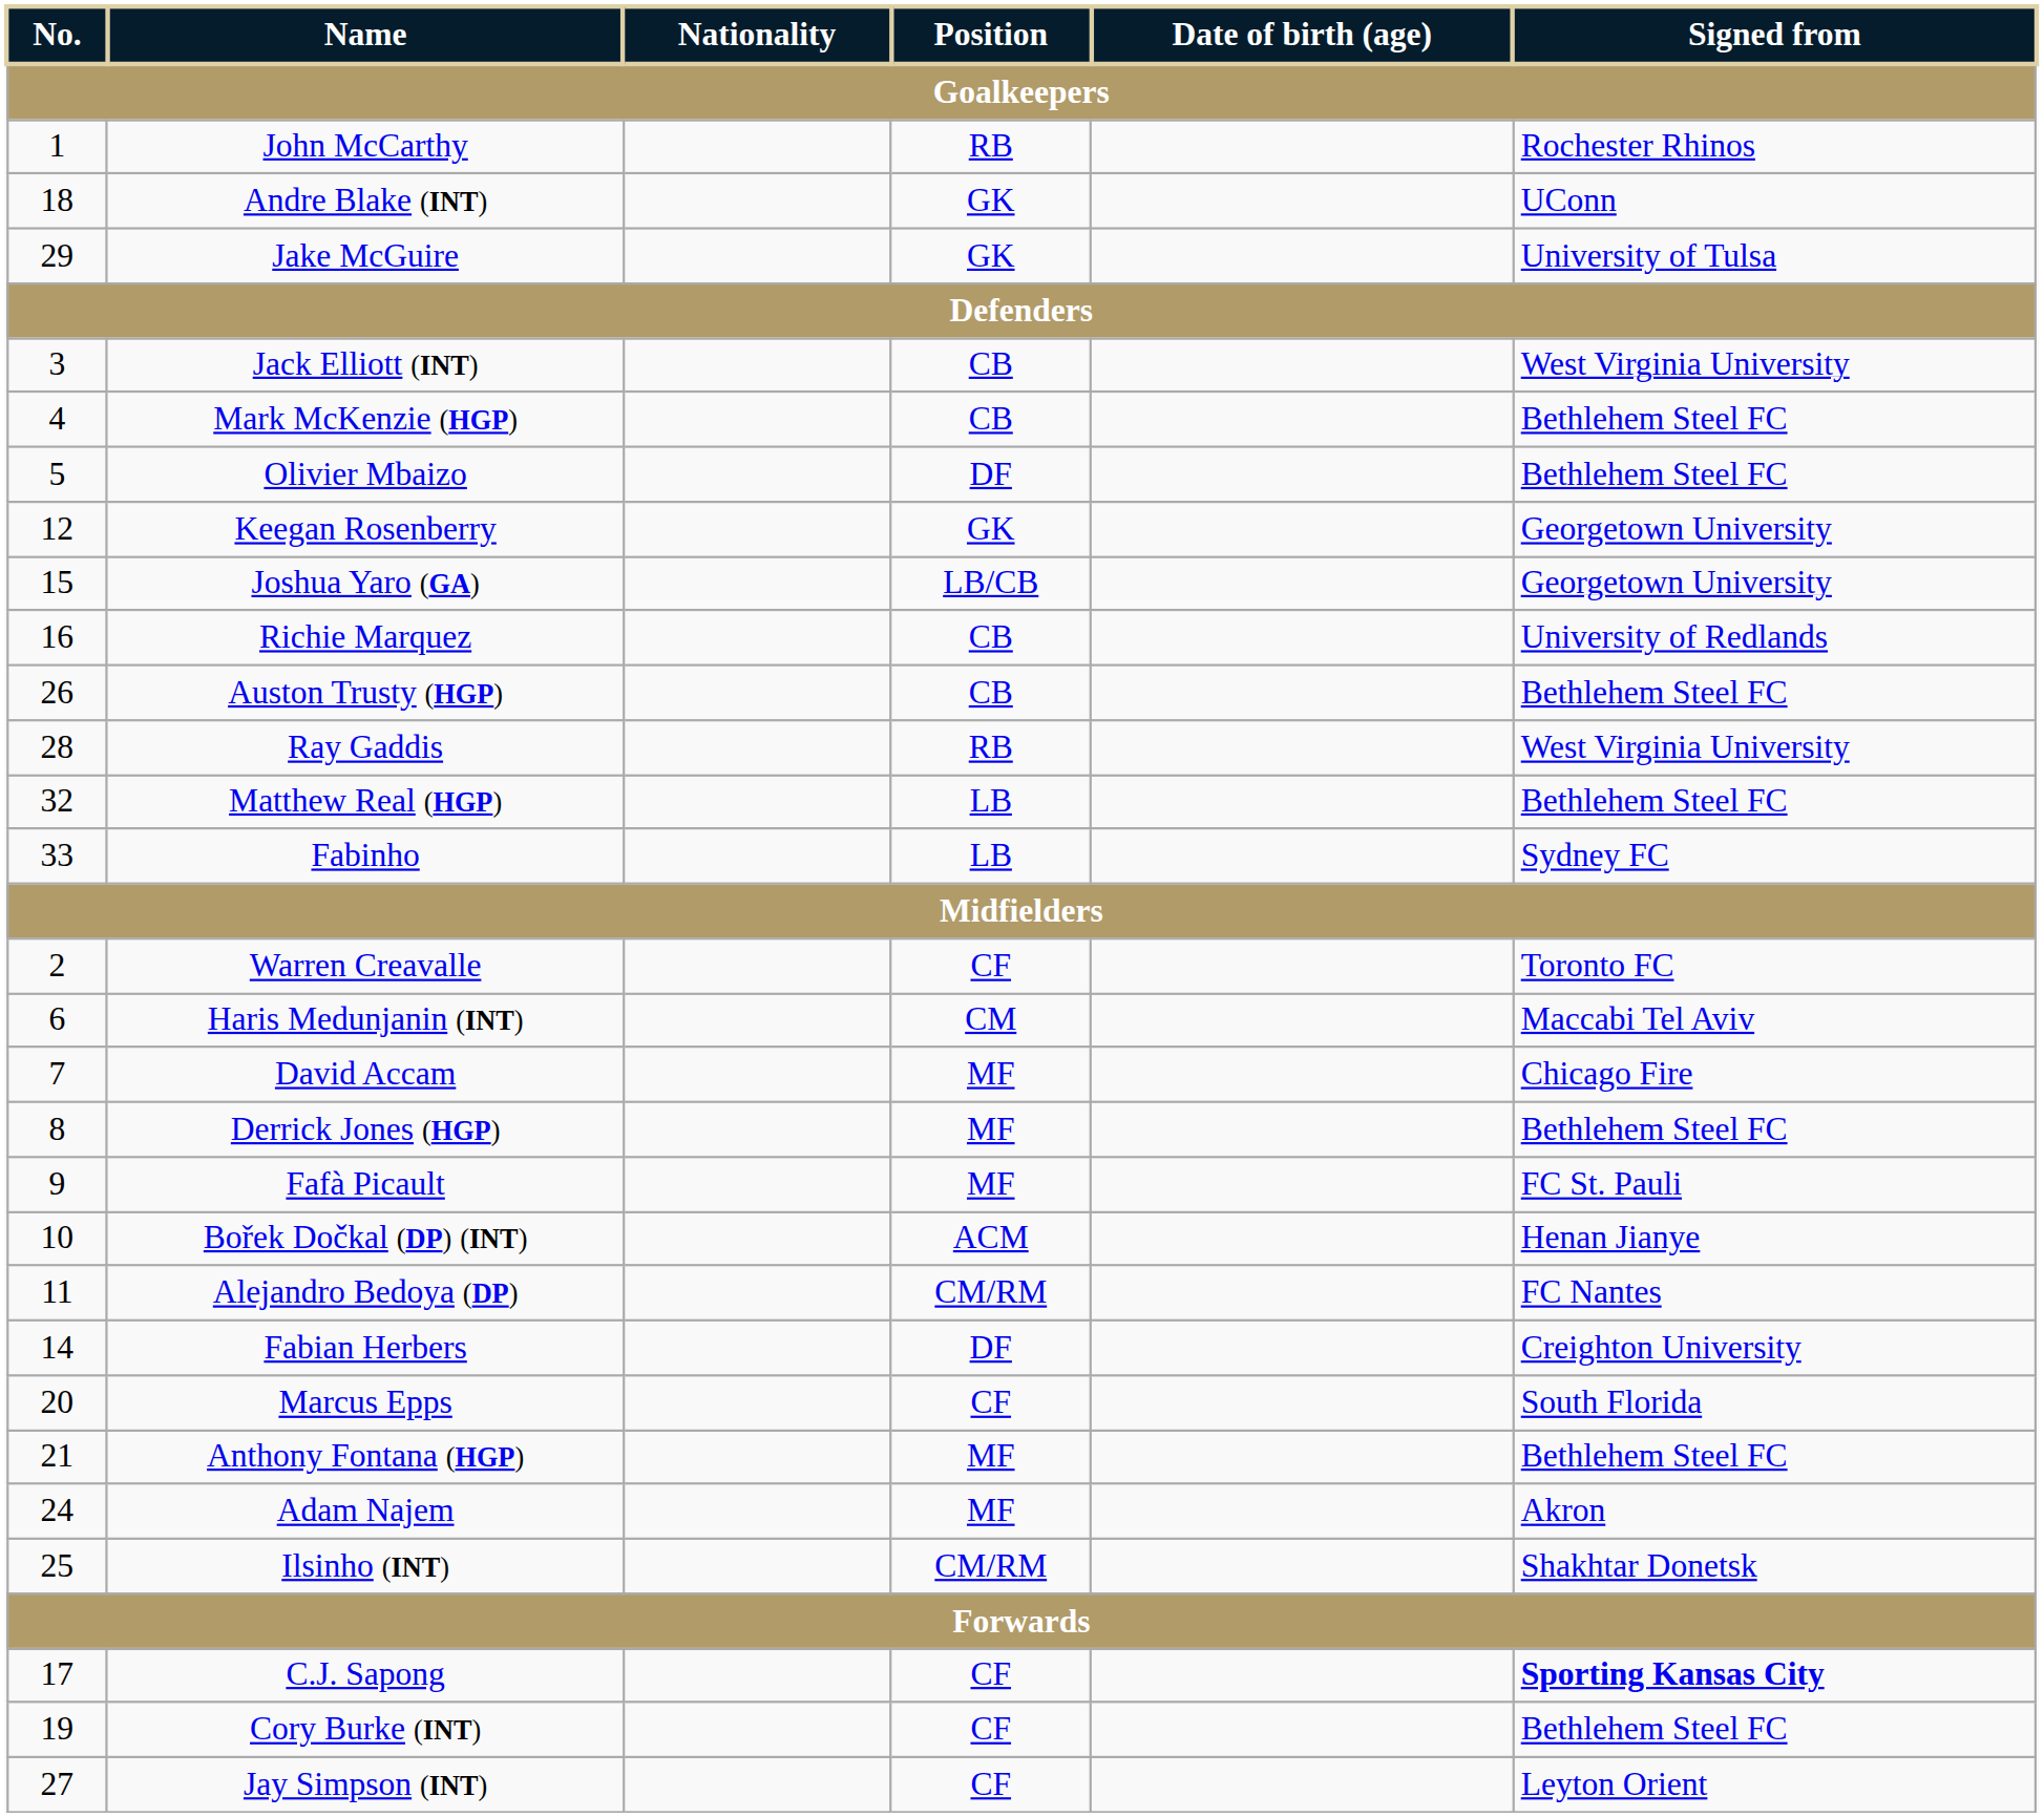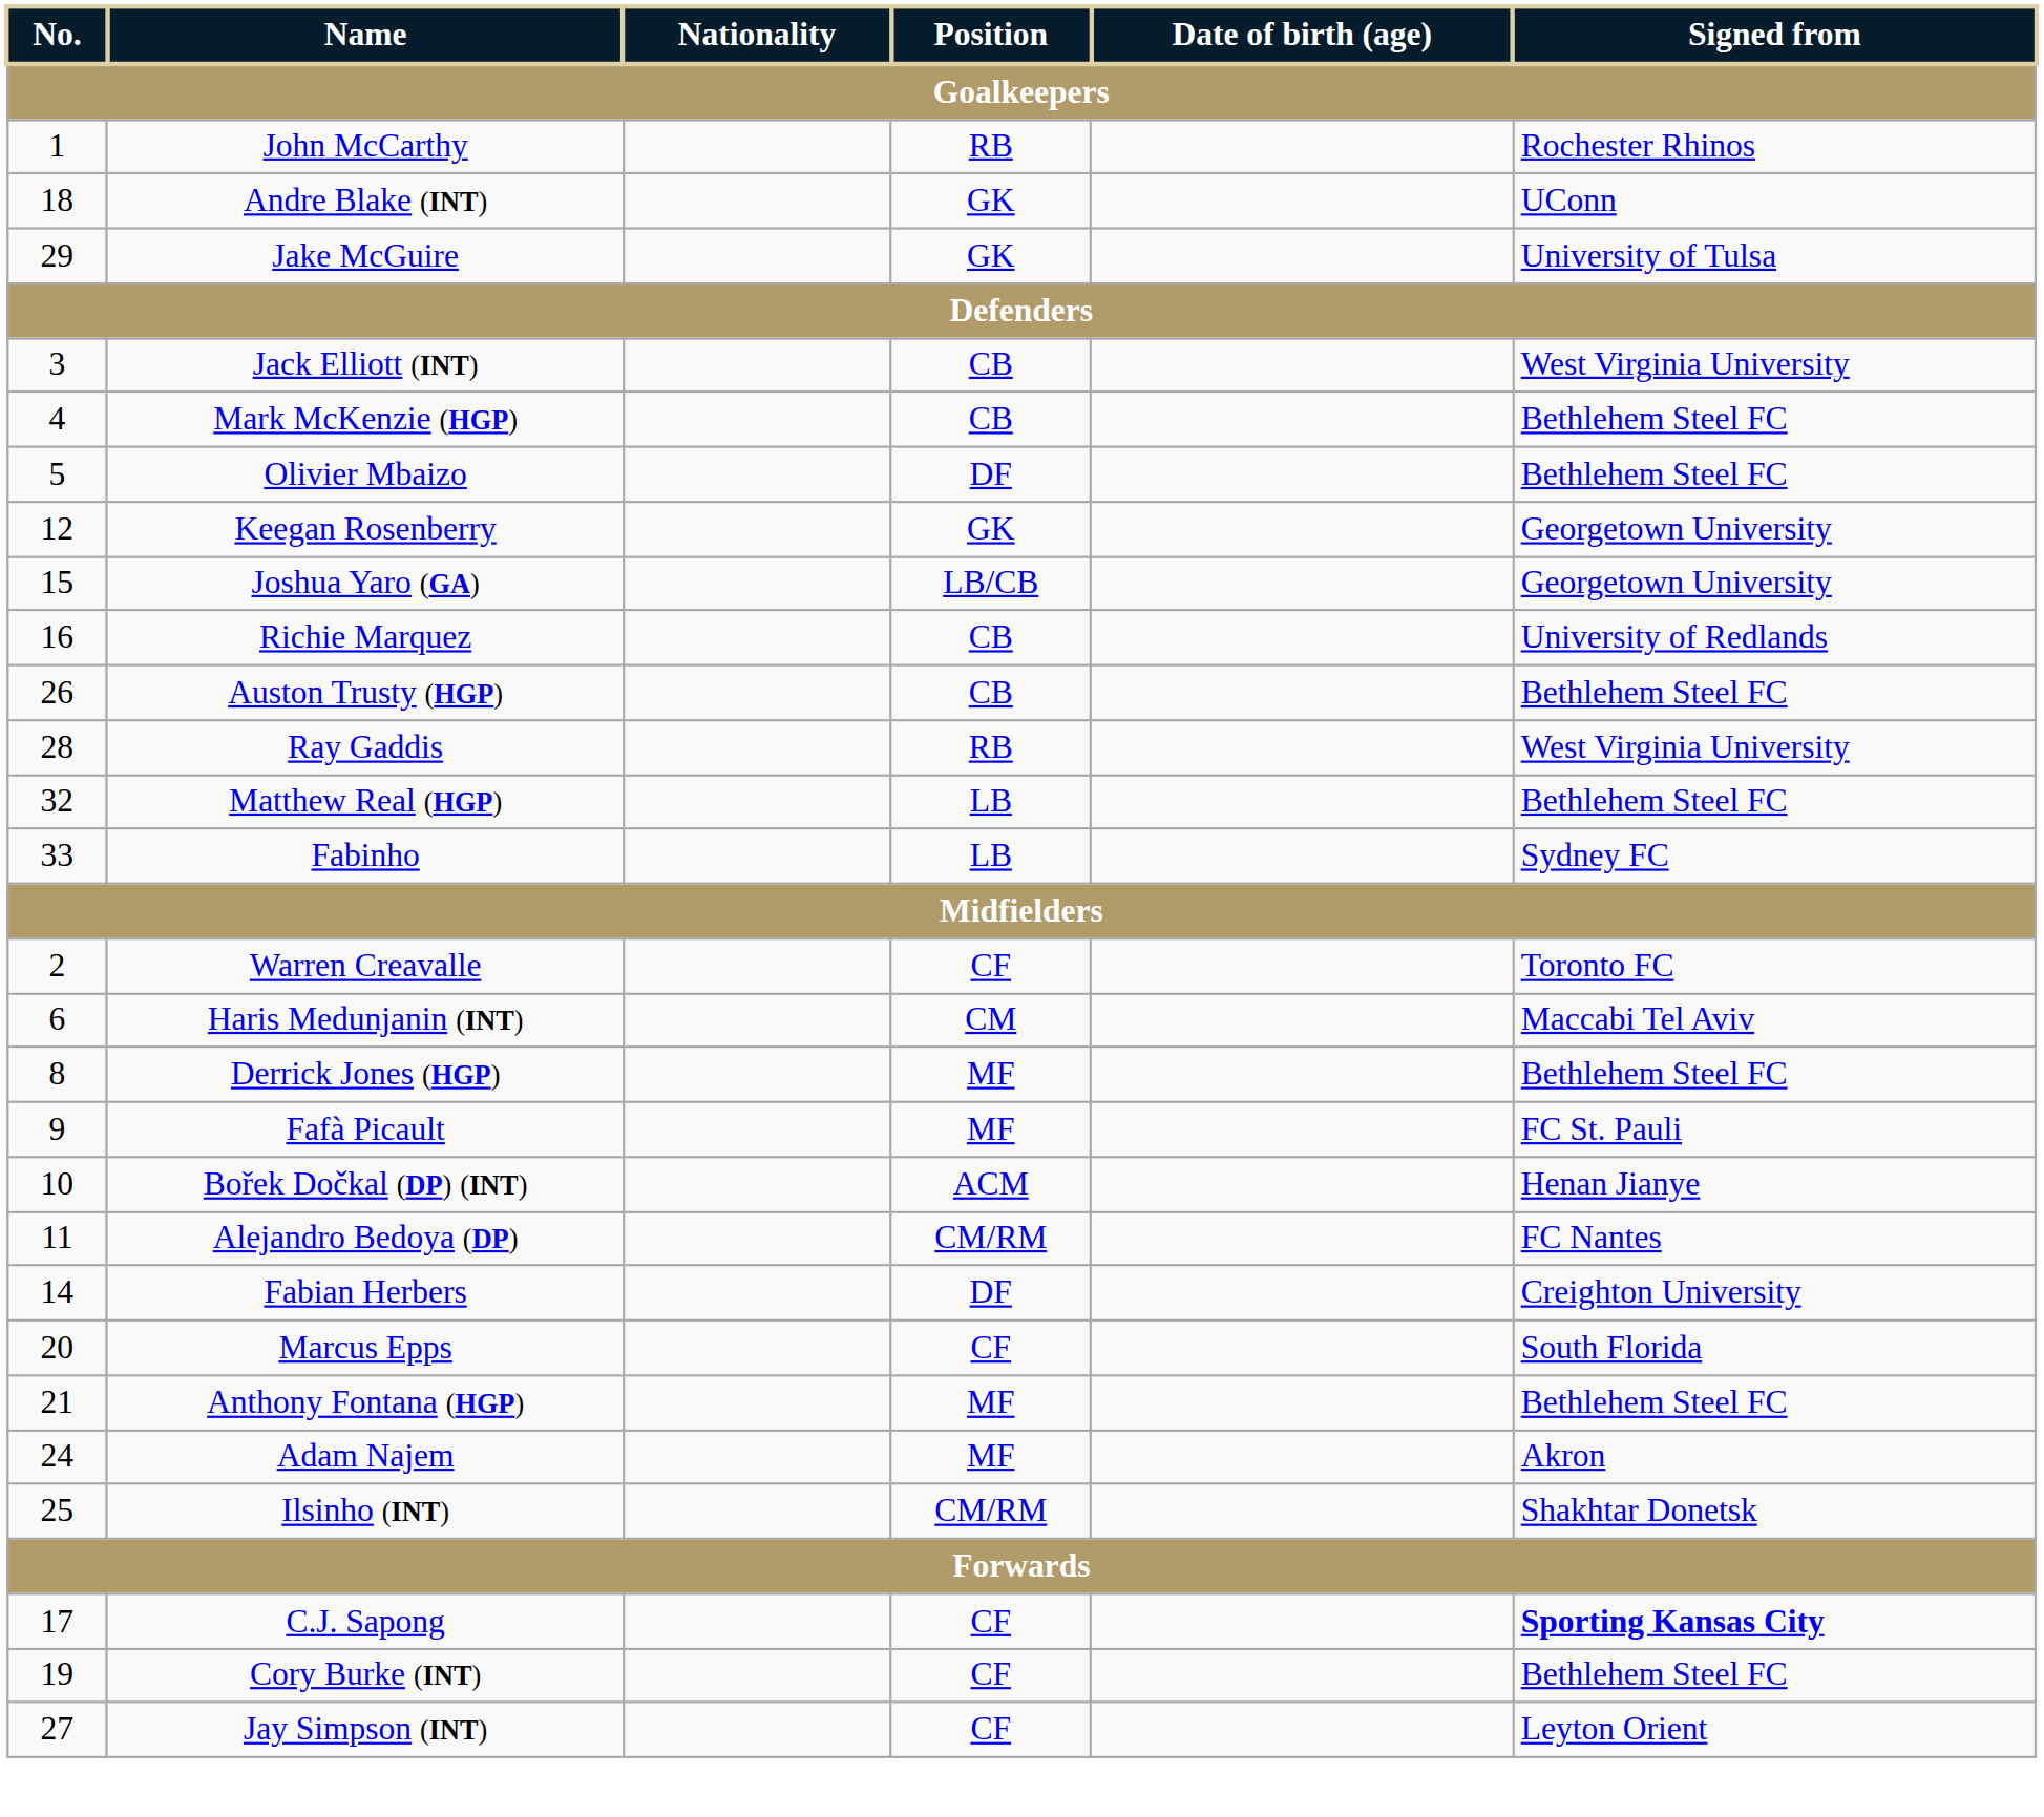 <table class="wikitable"  style="text-align:center; font-size:90%; width:70%;">
 <tr>
 <th style="background:#041C2C; color:#FFFFFF; border:2px solid #DFD1A7;" scope=col>No.</th>
 <th style="background:#041C2C; color:#FFFFFF; border:2px solid #DFD1A7; text-align:center;">Name</th>
 <th style="background:#041C2C; color:#FFFFFF; border:2px solid #DFD1A7;text-align:center;">Nationality</th>
 <th style="background:#041C2C; color:#FFFFFF; border:2px solid #DFD1A7; text-align:center;">Position</th>
 <th style="background:#041C2C; color:#FFFFFF; border:2px solid #DFD1A7; text-align:center;">Date of birth (age)</th>
 <th style="background:#041C2C; color:#FFFFFF; border:2px solid #DFD1A7; text-align:center;">Signed from</th>
 </tr>
 <tr>
 <th colspan="6"  style="background:#B19B69; color:#FFFFFF; text-align:center;">Goalkeepers</th>
 </tr>
 <tr>
 <td>1</td>
 <td><a href='#'>John McCarthy</a></td>
 <td></td>
 <td><a href='#'>RB</a></td>
 <td></td>
 <td align=left> <a href='#'>Rochester Rhinos</a></td>
 </tr>
 <tr>
 <td>18</td>
 <td><a href='#'>Andre Blake</a> <small>(<strong>INT</strong>)</small></td>
 <td></td>
 <td><a href='#'>GK</a></td>
 <td></td>
 <td align=left> <a href='#'>UConn</a></td>
 </tr>
 <tr>
 <td>29</td>
 <td><a href='#'>Jake McGuire</a></td>
 <td></td>
 <td><a href='#'>GK</a></td>
 <td></td>
 <td align=left> <a href='#'>University of Tulsa</a></td>
 </tr>
 <tr>
 <th colspan="6"  style="background:#B19B69; color:#FFFFFF; text-align:center;">Defenders</th>
 </tr>
 <tr>
 <td>3</td>
 <td><a href='#'>Jack Elliott</a>  <small>(<strong>INT</strong>)</small></td>
 <td></td>
 <td><a href='#'>CB</a></td>
 <td></td>
 <td align=left> <a href='#'>West Virginia University</a></td>
 </tr>
 <tr>
 <td>4</td>
 <td><a href='#'>Mark McKenzie</a> <small>(<strong><a href='#'>HGP</a></strong>)</small></td>
 <td></td>
 <td><a href='#'>CB</a></td>
 <td></td>
 <td align=left> <a href='#'>Bethlehem Steel FC</a></td>
 </tr>
 <tr>
 <td>5</td>
 <td><a href='#'>Olivier Mbaizo</a></td>
 <td></td>
 <td><a href='#'>DF</a></td>
 <td></td>
 <td align=left> <a href='#'>Bethlehem Steel FC</a></td>
 </tr>
 <tr>
 <td>12</td>
 <td><a href='#'>Keegan Rosenberry</a></td>
 <td></td>
 <td><a href='#'>GK</a></td>
 <td></td>
 <td align=left> <a href='#'>Georgetown University</a></td>
 </tr>
 <tr>
 <td>15</td>
 <td><a href='#'>Joshua Yaro</a> <small>(<strong><a href='#'>GA</a></strong>)</small></td>
 <td></td>
 <td><a href='#'>LB/CB</a></td>
 <td></td>
 <td align=left> <a href='#'>Georgetown University</a></td>
 </tr>
 <tr>
 <td>16</td>
 <td><a href='#'>Richie Marquez</a></td>
 <td></td>
 <td><a href='#'>CB</a></td>
 <td></td>
 <td align=left> <a href='#'>University of Redlands</a></td>
 </tr>
 <tr>
 <td>26</td>
 <td><a href='#'>Auston Trusty</a> <small>(<strong><a href='#'>HGP</a></strong>)</small></td>
 <td></td>
 <td><a href='#'>CB</a></td>
 <td></td>
 <td align=left> <a href='#'>Bethlehem Steel FC</a></td>
 </tr>
 <tr>
 <td>28</td>
 <td><a href='#'>Ray Gaddis</a></td>
 <td></td>
 <td><a href='#'>RB</a></td>
 <td></td>
 <td align=left> <a href='#'>West Virginia University</a></td>
 </tr>
 <tr>
 <td>32</td>
 <td><a href='#'>Matthew Real</a> <small>(<strong><a href='#'>HGP</a></strong>)</small></td>
 <td></td>
 <td><a href='#'>LB</a></td>
 <td></td>
 <td align=left> <a href='#'>Bethlehem Steel FC</a></td>
 </tr>
 <tr>
 <td>33</td>
 <td><a href='#'>Fabinho</a></td>
 <td></td>
 <td><a href='#'>LB</a></td>
 <td></td>
 <td align=left> <a href='#'>Sydney FC</a></td>
 </tr>
 <tr>
 <th colspan="6"  style="background:#B19B69; color:#FFFFFF; text-align:center;">Midfielders</th>
 </tr>
 <tr>
 <td>2</td>
 <td><a href='#'>Warren Creavalle</a></td>
 <td></td>
 <td><a href='#'>CF</a></td>
 <td></td>
 <td align=left> <a href='#'>Toronto FC</a></td>
 </tr>
 <tr>
 <td>6</td>
 <td><a href='#'>Haris Medunjanin</a> <small>(<strong>INT</strong>)</small></td>
 <td></td>
 <td><a href='#'>CM</a></td>
 <td></td>
 <td align=left> <a href='#'>Maccabi Tel Aviv</a></td>
 </tr>
 <tr>
-<td>7</td>
-<td><a href='#'>David Accam</a></td>
-<td></td>
-<td><a href='#'>MF</a></td>
-<td></td>
-<td align=left> <a href='#'>Chicago Fire</a></td>
-</tr>
-<tr>
 <td>8</td>
 <td><a href='#'>Derrick Jones</a> <small>(<strong><a href='#'>HGP</a></strong>)</small></td>
 <td></td>
 <td><a href='#'>MF</a></td>
 <td></td>
 <td align=left> <a href='#'>Bethlehem Steel FC</a></td>
 </tr>
 <tr>
 <td>9</td>
 <td><a href='#'>Fafà Picault</a></td>
 <td></td>
 <td><a href='#'>MF</a></td>
 <td></td>
 <td align=left> <a href='#'>FC St. Pauli</a></td>
 </tr>
 <tr>
 <td>10</td>
 <td><a href='#'>Bořek Dočkal</a> <small>(<strong><a href='#'>DP</a></strong>)</small> <small>(<strong>INT</strong>)</small></td>
 <td></td>
 <td><a href='#'>ACM</a></td>
 <td></td>
 <td align=left> <a href='#'>Henan Jianye</a></td>
 </tr>
 <tr>
 <td>11</td>
 <td><a href='#'>Alejandro Bedoya</a> <small>(<strong><a href='#'>DP</a></strong>)</small></td>
 <td></td>
 <td><a href='#'>CM/RM</a></td>
 <td></td>
 <td align=left> <a href='#'>FC Nantes</a></td>
 </tr>
 <tr>
 <td>14</td>
 <td><a href='#'>Fabian Herbers</a></td>
 <td></td>
 <td><a href='#'>DF</a></td>
 <td></td>
 <td align=left> <a href='#'>Creighton University</a></td>
 </tr>
 <tr>
 <td>20</td>
 <td><a href='#'>Marcus Epps</a></td>
 <td></td>
 <td><a href='#'>CF</a></td>
 <td></td>
 <td align=left> <a href='#'>South Florida</a></td>
 </tr>
 <tr>
 <td>21</td>
 <td><a href='#'>Anthony Fontana</a> <small>(<strong><a href='#'>HGP</a></strong>)</small></td>
 <td></td>
 <td><a href='#'>MF</a></td>
 <td></td>
 <td align=left> <a href='#'>Bethlehem Steel FC</a></td>
 </tr>
 <tr>
 <td>24</td>
 <td><a href='#'>Adam Najem</a></td>
 <td></td>
 <td><a href='#'>MF</a></td>
 <td></td>
 <td align=left> <a href='#'>Akron</a></td>
 </tr>
 <tr>
 <td>25</td>
 <td><a href='#'>Ilsinho</a> <small>(<strong>INT</strong>)</small></td>
 <td></td>
 <td><a href='#'>CM/RM</a></td>
 <td></td>
 <td align=left> <a href='#'>Shakhtar Donetsk</a></td>
 </tr>
 <tr>
 <th colspan="6"  style="background:#B19B69; color:#FFFFFF; text-align:center;">Forwards</th>
 </tr>
 <tr>
 <td>17</td>
 <td><a href='#'>C.J. Sapong</a></td>
 <td></td>
 <td><a href='#'>CF</a></td>
 <td></td>
 <td align=left><strong> <a href='#'>Sporting Kansas City</a></strong></td>
 </tr>
 <tr>
 <td>19</td>
 <td><a href='#'>Cory Burke</a> <small>(<strong>INT</strong>)</small></td>
 <td></td>
 <td><a href='#'>CF</a></td>
 <td></td>
 <td align=left> <a href='#'>Bethlehem Steel FC</a></td>
 </tr>
 <tr>
 <td>27</td>
 <td><a href='#'>Jay Simpson</a> <small>(<strong>INT</strong>)</small></td>
 <td></td>
 <td><a href='#'>CF</a></td>
 <td></td>
 <td align=left> <a href='#'>Leyton Orient</a></td>
 </tr>
 </table>
